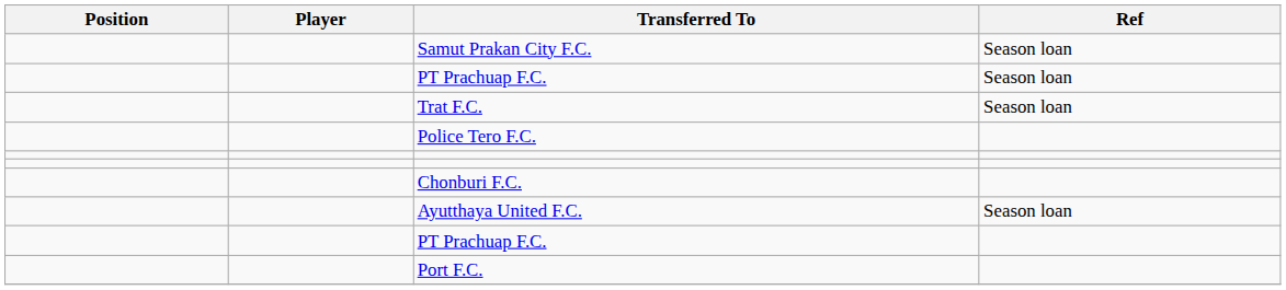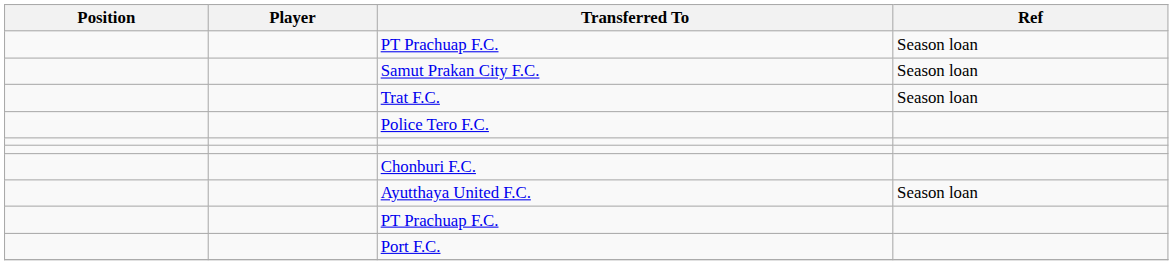 <table class="wikitable sortable" style="width:70%; text-align:center; font-size:100%; text-align:left;">
 <tr>
 <th><strong>Position</strong></th>
 <th><strong>Player</strong></th>
 <th><strong>Transferred To</strong></th>
 <th><strong>Ref</strong></th>
 </tr>
 <tr>
 <td></td>
 <td></td>
-<td> <a href='#'>Samut Prakan City F.C.</a></td>
+<td> <a href='#'>PT Prachuap F.C.</a></td>
 <td>Season loan</td>
 </tr>
 <tr>
 <td></td>
 <td></td>
-<td> <a href='#'>PT Prachuap F.C.</a></td>
+<td> <a href='#'>Samut Prakan City F.C.</a></td>
 <td>Season loan</td>
 </tr>
 <tr>
 <td></td>
 <td></td>
 <td> <a href='#'>Trat F.C.</a></td>
 <td>Season loan</td>
 </tr>
 <tr>
 <td></td>
 <td></td>
 <td> <a href='#'>Police Tero F.C.</a></td>
 <td></td>
 </tr>
 <tr>
 <td></td>
 <td></td>
 <td></td>
 <td></td>
 </tr>
 <tr>
 <td></td>
 <td></td>
 <td></td>
 <td></td>
 </tr>
 <tr>
 <td></td>
 <td></td>
 <td> <a href='#'>Chonburi F.C.</a></td>
 <td></td>
 </tr>
 <tr>
 <td></td>
 <td></td>
 <td> <a href='#'>Ayutthaya United F.C.</a></td>
 <td>Season loan</td>
 </tr>
 <tr>
 <td></td>
 <td></td>
 <td> <a href='#'>PT Prachuap F.C.</a></td>
 <td></td>
 </tr>
 <tr>
 <td></td>
 <td></td>
 <td> <a href='#'>Port F.C.</a></td>
 <td></td>
 </tr>
 <tr>
 </tr>
 </table>
